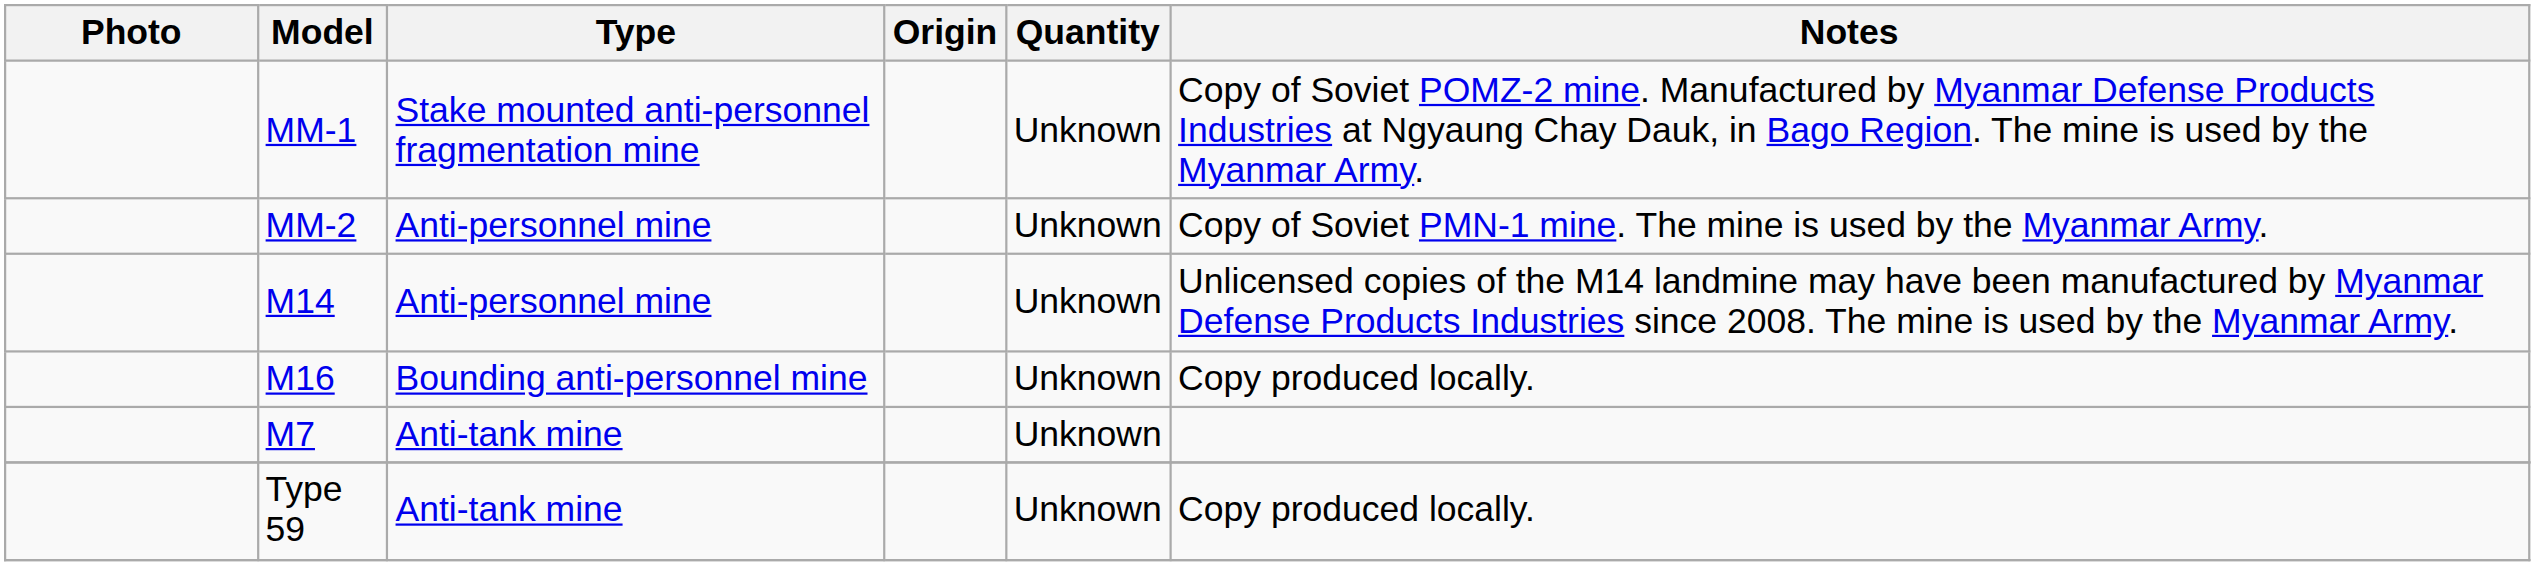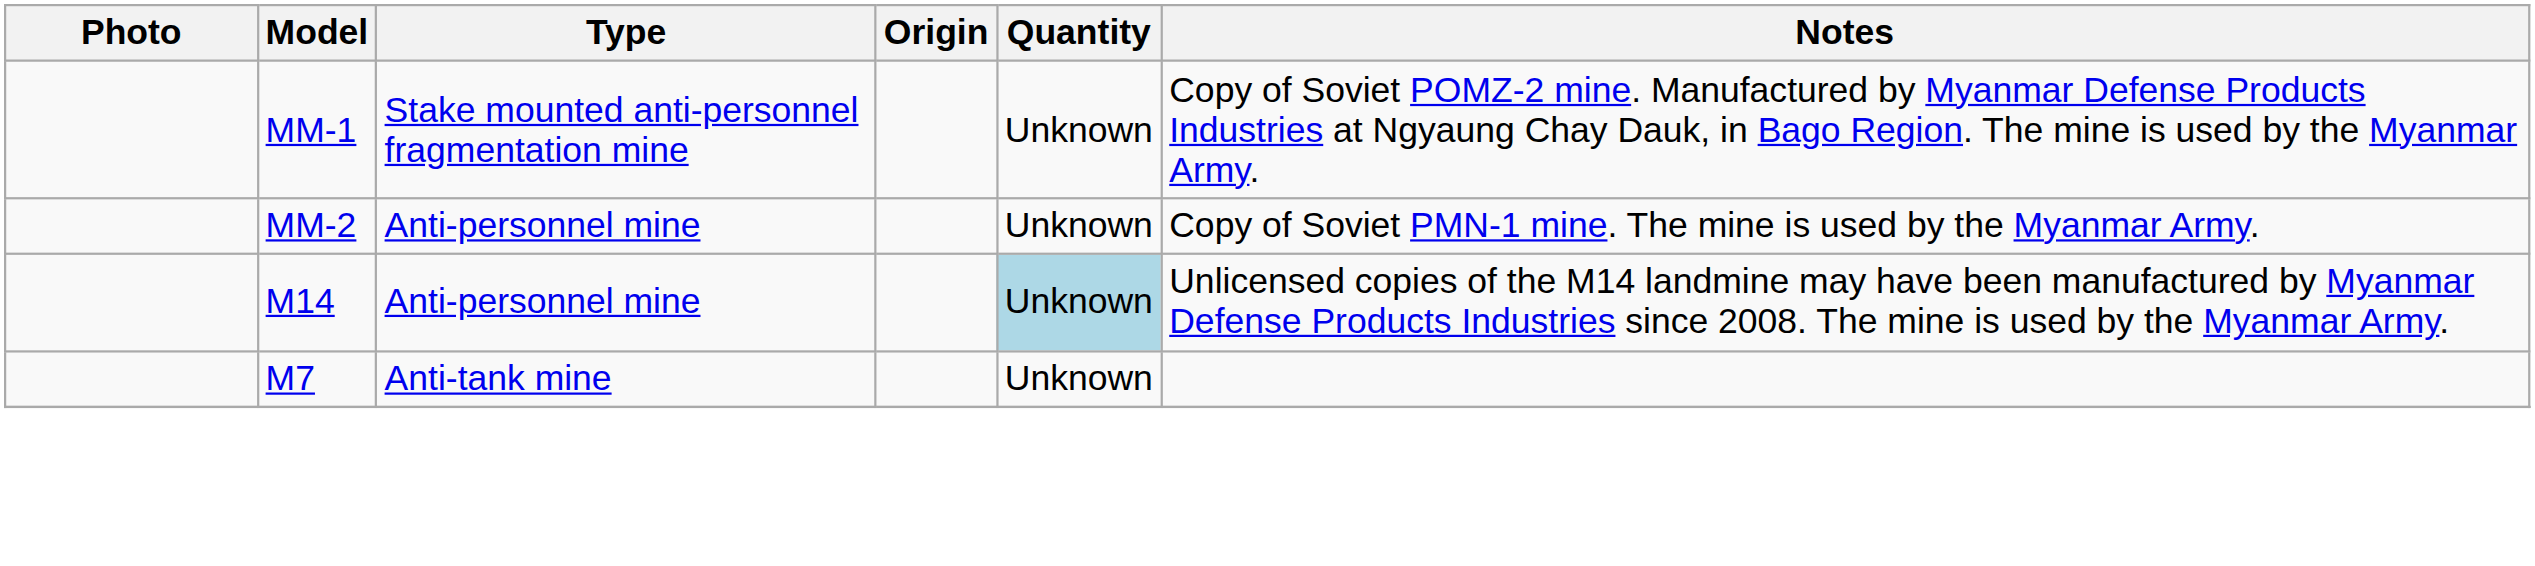 <table class="wikitable" style="width:90%;">
 <tr>
 <th width="10%">Photo</th>
 <th>Model</th>
 <th>Type</th>
 <th>Origin</th>
 <th>Quantity</th>
 <th>Notes</th>
 </tr>
 <tr>
 <td></td>
 <td><a href='#'>MM-1</a></td>
 <td><a href='#'>Stake mounted anti-personnel fragmentation mine</a></td>
 <td> <br> </td>
 <td>Unknown</td>
 <td>Copy of Soviet <a href='#'>POMZ-2 mine</a>. Manufactured by <a href='#'>Myanmar Defense Products Industries</a> at Ngyaung Chay Dauk, in <a href='#'>Bago Region</a>. The mine is used by the <a href='#'>Myanmar Army</a>.</td>
 </tr>
 <tr>
 <td></td>
 <td><a href='#'>MM-2</a></td>
 <td><a href='#'>Anti-personnel mine</a></td>
 <td> <br> </td>
 <td>Unknown</td>
 <td>Copy of Soviet <a href='#'>PMN-1 mine</a>. The mine is used by the <a href='#'>Myanmar Army</a>.</td>
 </tr>
 <tr>
 <td></td>
 <td><a href='#'>M14</a></td>
 <td><a href='#'>Anti-personnel mine</a></td>
 <td><br> </td>
-<td>Unknown</td>
+<td style="background: lightblue;">Unknown</td>
 <td>Unlicensed copies of the M14 landmine may have been manufactured by <a href='#'>Myanmar Defense Products Industries</a> since 2008. The mine is used by the <a href='#'>Myanmar Army</a>.</td>
-</tr>
-<tr>
-<td></td>
-<td><a href='#'>M16</a></td>
-<td><a href='#'>Bounding anti-personnel mine</a></td>
-<td><br> </td>
-<td>Unknown</td>
-<td>Copy produced locally.</td>
 </tr>
 <tr>
 <td></td>
 <td><a href='#'>M7</a></td>
 <td><a href='#'>Anti-tank mine</a></td>
 <td></td>
 <td>Unknown</td>
 <td></td>
 </tr>
 <tr>
 </tr>
 <tr>
-<td></td>
-<td>Type 59</td>
-<td><a href='#'>Anti-tank mine</a></td>
-<td><br></td>
-<td>Unknown</td>
-<td>Copy produced locally.</td>
-</tr>
-<tr>
 </tr>
 </table>
